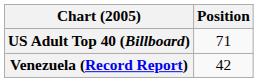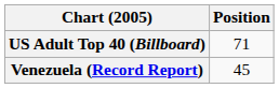 <table class="wikitable plainrowheaders" style="text-align:center">
 <tr>
 <th>Chart (2005)</th>
 <th>Position</th>
 </tr>
 <tr>
 <th scope="row">US Adult Top 40 (<em>Billboard</em>)</th>
 <td>71</td>
 </tr>
 <tr>
 <th scope="row">Venezuela (<a href='#'>Record Report</a>)</th>
-<td>42</td>
+<td>45</td>
 </tr>
 </table>
